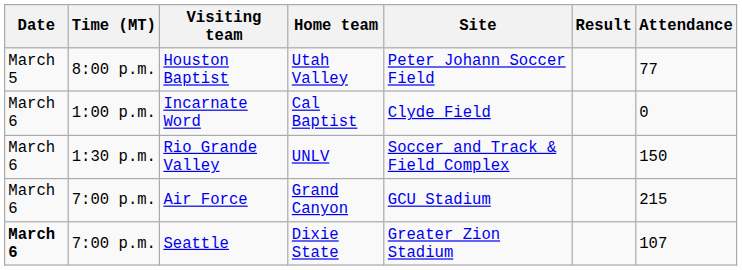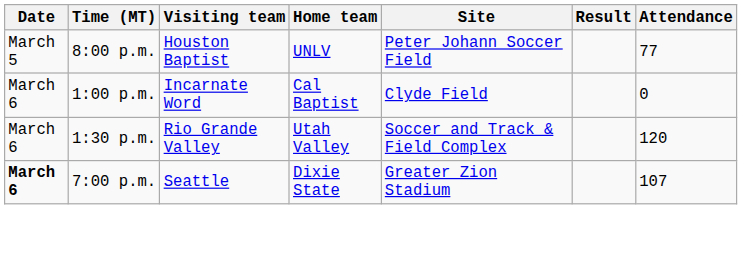 <table class="wikitable">
 <tr>
 <th>Date</th>
 <th>Time (MT)</th>
 <th>Visiting team</th>
 <th>Home team</th>
 <th>Site</th>
 <th>Result</th>
 <th>Attendance</th>
 </tr>
 <tr>
 <td>March 5</td>
 <td>8:00 p.m.</td>
 <td><a href='#'>Houston Baptist</a></td>
-<td><a href='#'>Utah Valley</a></td>
+<td><a href='#'>UNLV</a></td>
 <td><a href='#'>Peter Johann Soccer Field</a></td>
 <td></td>
 <td>77</td>
 </tr>
 <tr>
 <td>March 6</td>
 <td>1:00 p.m.</td>
 <td><a href='#'>Incarnate Word</a></td>
 <td><a href='#'>Cal Baptist</a></td>
 <td><a href='#'>Clyde Field</a></td>
 <td></td>
 <td>0</td>
 </tr>
 <tr>
 <td>March 6</td>
 <td>1:30 p.m.</td>
 <td><a href='#'>Rio Grande Valley</a></td>
-<td><a href='#'>UNLV</a></td>
+<td><a href='#'>Utah Valley</a></td>
 <td><a href='#'>Soccer and Track & Field Complex</a></td>
 <td></td>
-<td>150</td>
-</tr>
-<tr>
-<td>March 6</td>
-<td>7:00 p.m.</td>
-<td><a href='#'>Air Force</a></td>
-<td><a href='#'>Grand Canyon</a></td>
-<td><a href='#'>GCU Stadium</a></td>
-<td></td>
-<td>215</td>
+<td>120</td>
 </tr>
 <tr>
 <td><strong>March 6</strong></td>
 <td>7:00 p.m.</td>
 <td><a href='#'>Seattle</a></td>
 <td><a href='#'>Dixie State</a></td>
 <td><a href='#'>Greater Zion Stadium</a></td>
 <td></td>
 <td>107</td>
 </tr>
 </table>
